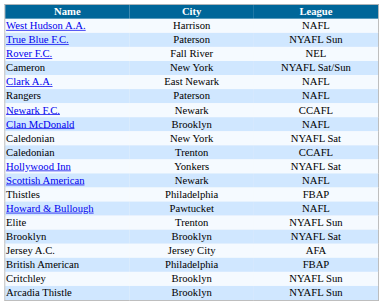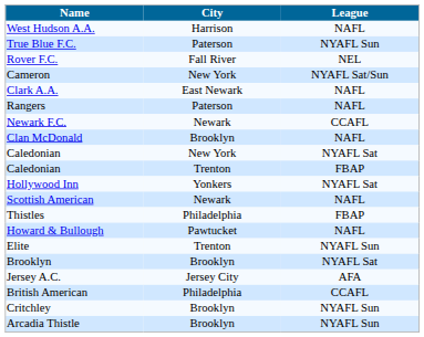 <table align=center cellpadding="1" cellspacing="0" style="background: #f9f9f9; border: 1px #aaa solid; border-collapse: collapse; font-size: 90%;" width=40%>
 <tr align=center bgcolor=#006699 style="color:white;">
 <th width=20% colspan=1>Name</th>
 <th width=20% colspan=1>City</th>
 <th width=20% colspan=1>League</th>
 </tr>
 <tr align=center bgcolor=#F5FAFF>
 <td align=left><a href='#'>West Hudson A.A.</a></td>
 <td>Harrison</td>
 <td>NAFL</td>
 </tr>
 <tr align=center bgcolor=#D0E7FF>
 <td align=left><a href='#'>True Blue F.C.</a></td>
 <td>Paterson</td>
 <td>NYAFL Sun</td>
 </tr>
 <tr align=center bgcolor=#F5FAFF>
 <td align=left><a href='#'>Rover F.C.</a></td>
 <td>Fall River</td>
 <td>NEL</td>
 </tr>
 <tr align=center bgcolor=#D0E7FF>
 <td align=left>Cameron</td>
 <td>New York</td>
 <td>NYAFL Sat/Sun</td>
 </tr>
 <tr align=center bgcolor=#F5FAFF>
 <td align=left><a href='#'>Clark A.A.</a></td>
 <td>East Newark</td>
 <td>NAFL</td>
 </tr>
 <tr align=center bgcolor=#D0E7FF>
 <td align=left>Rangers</td>
 <td>Paterson</td>
 <td>NAFL</td>
 </tr>
 <tr align=center bgcolor=#F5FAFF>
 <td align=left><a href='#'>Newark F.C.</a></td>
 <td>Newark</td>
 <td>CCAFL</td>
 </tr>
 <tr align=center bgcolor=#D0E7FF>
 <td align=left><a href='#'>Clan McDonald</a></td>
 <td>Brooklyn</td>
 <td>NAFL</td>
 </tr>
 <tr align=center bgcolor=#F5FAFF>
 <td align=left>Caledonian</td>
 <td>New York</td>
 <td>NYAFL Sat</td>
 </tr>
 <tr align=center bgcolor=#D0E7FF>
 <td align=left>Caledonian</td>
 <td>Trenton</td>
-<td>CCAFL</td>
+<td>FBAP</td>
 </tr>
 <tr align=center bgcolor=#F5FAFF>
 <td align=left><a href='#'>Hollywood Inn</a></td>
 <td>Yonkers</td>
 <td>NYAFL Sat</td>
 </tr>
 <tr align=center bgcolor=#D0E7FF>
 <td align=left><a href='#'>Scottish American</a></td>
 <td>Newark</td>
 <td>NAFL</td>
 </tr>
 <tr align=center bgcolor=#F5FAFF>
 <td align=left>Thistles</td>
 <td>Philadelphia</td>
 <td>FBAP</td>
 </tr>
 <tr align=center bgcolor=#D0E7FF>
 <td align=left><a href='#'>Howard & Bullough</a></td>
 <td>Pawtucket</td>
 <td>NAFL</td>
 </tr>
 <tr align=center bgcolor=#F5FAFF>
 <td align=left>Elite</td>
 <td>Trenton</td>
 <td>NYAFL Sun</td>
 </tr>
 <tr align=center bgcolor=#D0E7FF>
 <td align=left>Brooklyn</td>
 <td>Brooklyn</td>
 <td>NYAFL Sat</td>
 </tr>
 <tr align=center bgcolor=#F5FAFF>
 <td align=left>Jersey A.C.</td>
 <td>Jersey City</td>
 <td>AFA</td>
 </tr>
 <tr align=center bgcolor=#D0E7FF>
 <td align=left>British American</td>
 <td>Philadelphia</td>
-<td>FBAP</td>
+<td>CCAFL</td>
 </tr>
 <tr align=center bgcolor=#F5FAFF>
 <td align=left>Critchley</td>
 <td>Brooklyn</td>
 <td>NYAFL Sun</td>
 </tr>
 <tr align=center bgcolor=#D0E7FF>
 <td align=left>Arcadia Thistle</td>
 <td>Brooklyn</td>
 <td>NYAFL Sun</td>
 </tr>
 <tr align=center bgcolor=#F5FAFF>
 </tr>
 </table>
